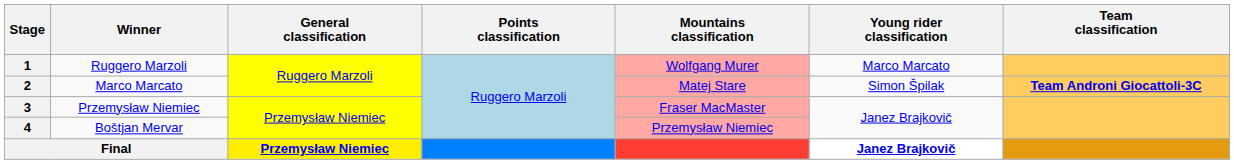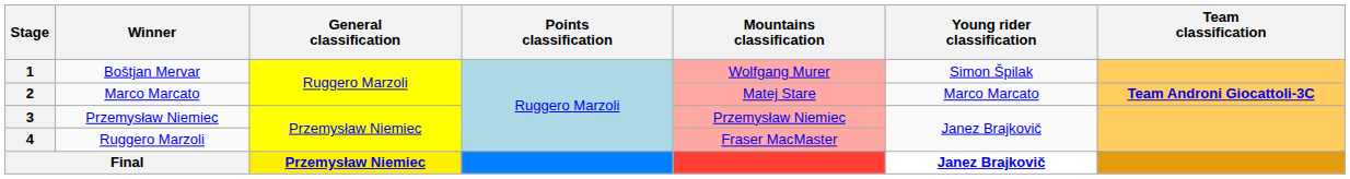 <table class="wikitable" style="text-align: center; font-size:smaller;">
 <tr>
 <th style="width:1%;">Stage</th>
 <th style="width:11%;">Winner</th>
 <th style="width:12%;">General<br>classification<br></th>
 <th style="width:12%;">Points<br>classification<br></th>
 <th style="width:12%;">Mountains<br>classification<br></th>
 <th style="width:12%;">Young rider<br>classification<br></th>
 <th style="width:14%;">Team<br>classification<br><br></th>
 </tr>
 <tr>
 <th>1</th>
-<td><a href='#'>Ruggero Marzoli</a></td>
+<td><a href='#'>Boštjan Mervar</a></td>
 <td style="background:yellow;" rowspan=2><a href='#'>Ruggero Marzoli</a></td>
 <td rowspan=4 style="background:lightblue;"><a href='#'>Ruggero Marzoli</a></td>
 <td style="background:#FFA8A4;"><a href='#'>Wolfgang Murer</a></td>
-<td><a href='#'>Marco Marcato</a></td>
+<td><a href='#'>Simon Špilak</a></td>
 <td style="background:#FFCD5F;"></td>
 </tr>
 <tr>
 <th>2</th>
 <td><a href='#'>Marco Marcato</a></td>
 <td style="background:#FFA8A4;"><a href='#'>Matej Stare</a></td>
-<td><a href='#'>Simon Špilak</a></td>
+<td><a href='#'>Marco Marcato</a></td>
 <td style="background:#FFCD5F;"><strong><a href='#'>Team Androni Giocattoli-3C</a></strong></td>
 </tr>
 <tr>
 <th>3</th>
 <td><a href='#'>Przemysław Niemiec</a></td>
 <td style="background:yellow;" rowspan=2><a href='#'>Przemysław Niemiec</a></td>
-<td style="background:#FFA8A4;"><a href='#'>Fraser MacMaster</a></td>
+<td style="background:#FFA8A4;"><a href='#'>Przemysław Niemiec</a></td>
 <td rowspan=2><a href='#'>Janez Brajkovič</a></td>
 <td style="background:#FFCD5F;" rowspan=2></td>
 </tr>
 <tr>
 <th>4</th>
-<td><a href='#'>Boštjan Mervar</a></td>
-<td style="background:#FFA8A4;"><a href='#'>Przemysław Niemiec</a></td>
+<td><a href='#'>Ruggero Marzoli</a></td>
+<td style="background:#FFA8A4;"><a href='#'>Fraser MacMaster</a></td>
 </tr>
 <tr>
 <th colspan=2><strong>Final</strong></th>
 <th style="background:#FDEE00;"><a href='#'>Przemysław Niemiec</a></th>
 <th style="background:#007FFF;"></th>
 <th style="background:#FF3E33;"></th>
 <th style="background:white;"><a href='#'>Janez Brajkovič</a></th>
 <th style="background:#E49B0F;"></th>
 </tr>
 </table>
